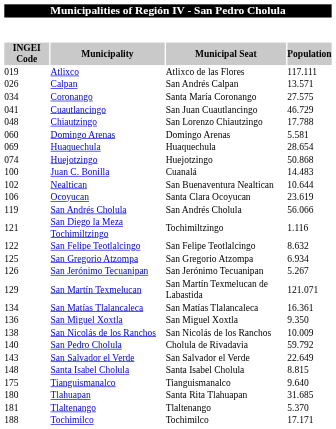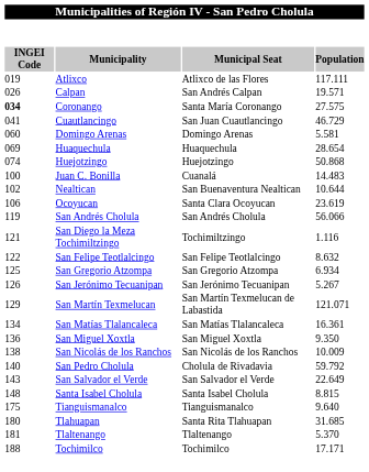 <table class="toc" cellpadding=0 cellspacing=2 width=500px style="float:center; margin: 0.5em 0.5em 0.5em 1em; padding: 0.5e text-align:left;clear:all; margin-left:3px; font-size:90%">
 <tr>
 <td colspan=4 style="background:#black; color:white; font-size:120%" align=center bgcolor="black"><strong>Municipalities of Región IV - San Pedro Cholula</strong></td>
 </tr>
 <tr>
 <td colspan=4 align=center valign=center bgcolor="white"><br><br></td>
 </tr>
 <tr>
 <td style="background:#C9C9C9;" align=center><strong>INGEI Code</strong></td>
 <td style="background:#C9C9C9;" align=center><strong>Municipality</strong></td>
 <td style="background:#C9C9C9;" align=center><strong>Municipal Seat</strong></td>
 <td style="background:#C9C9C9;" align=center><strong>Population</strong></td>
 </tr>
 <tr>
 <td>019</td>
 <td><a href='#'>Atlixco</a></td>
 <td>Atlixco de las Flores</td>
 <td>117.111</td>
 </tr>
 <tr>
 <td>026</td>
 <td><a href='#'>Calpan</a></td>
 <td>San Andrés Calpan</td>
-<td>13.571</td>
+<td>19.571</td>
 </tr>
 <tr>
-<td>034</td>
+<td><strong>034</strong></td>
 <td><a href='#'>Coronango</a></td>
 <td>Santa María Coronango</td>
 <td>27.575</td>
 </tr>
 <tr>
 <td>041</td>
 <td><a href='#'>Cuautlancingo</a></td>
 <td>San Juan Cuautlancingo</td>
 <td>46.729</td>
-</tr>
-<tr>
-<td>048</td>
-<td><a href='#'>Chiautzingo</a></td>
-<td>San Lorenzo Chiautzingo</td>
-<td>17.788</td>
 </tr>
 <tr>
 <td>060</td>
 <td><a href='#'>Domingo Arenas</a></td>
 <td>Domingo Arenas</td>
 <td>5.581</td>
 </tr>
 <tr>
 <td>069</td>
 <td><a href='#'>Huaquechula</a></td>
 <td>Huaquechula</td>
 <td>28.654</td>
 </tr>
 <tr>
 <td>074</td>
 <td><a href='#'>Huejotzingo</a></td>
 <td>Huejotzingo</td>
 <td>50.868</td>
 </tr>
 <tr>
 <td>100</td>
 <td><a href='#'>Juan C. Bonilla</a></td>
 <td>Cuanalá</td>
 <td>14.483</td>
 </tr>
 <tr>
 <td>102</td>
 <td><a href='#'>Nealtican</a></td>
 <td>San Buenaventura Nealtican</td>
 <td>10.644</td>
 </tr>
 <tr>
 <td>106</td>
 <td><a href='#'>Ocoyucan</a></td>
 <td>Santa Clara Ocoyucan</td>
 <td>23.619</td>
 </tr>
 <tr>
 <td>119</td>
 <td><a href='#'>San Andrés Cholula</a></td>
 <td>San Andrés Cholula</td>
 <td>56.066</td>
 </tr>
 <tr>
 <td>121</td>
 <td><a href='#'>San Diego la Meza Tochimiltzingo</a></td>
 <td>Tochimiltzingo</td>
 <td>1.116</td>
 </tr>
 <tr>
 <td>122</td>
 <td><a href='#'>San Felipe Teotlalcingo</a></td>
 <td>San Felipe Teotlalcingo</td>
 <td>8.632</td>
 </tr>
 <tr>
 <td>125</td>
 <td><a href='#'>San Gregorio Atzompa</a></td>
 <td>San Gregorio Atzompa</td>
 <td>6.934</td>
 </tr>
 <tr>
 <td>126</td>
 <td><a href='#'>San Jerónimo Tecuanipan</a></td>
 <td>San Jerónimo Tecuanipan</td>
 <td>5.267</td>
 </tr>
 <tr>
 <td>129</td>
 <td><a href='#'>San Martín Texmelucan</a></td>
 <td>San Martín Texmelucan de Labastida</td>
 <td>121.071</td>
 </tr>
 <tr>
 <td>134</td>
 <td><a href='#'>San Matías Tlalancaleca</a></td>
 <td>San Matías Tlalancaleca</td>
 <td>16.361</td>
 </tr>
 <tr>
 <td>136</td>
 <td><a href='#'>San Miguel Xoxtla</a></td>
 <td>San Miguel Xoxtla</td>
 <td>9.350</td>
 </tr>
 <tr>
 <td>138</td>
 <td><a href='#'>San Nicolás de los Ranchos</a></td>
 <td>San Nicolás de los Ranchos</td>
 <td>10.009</td>
 </tr>
 <tr>
 <td>140</td>
 <td><a href='#'>San Pedro Cholula</a></td>
 <td>Cholula de Rivadavia</td>
 <td>59.792</td>
 </tr>
 <tr>
 <td>143</td>
 <td><a href='#'>San Salvador el Verde</a></td>
 <td>San Salvador el Verde</td>
 <td>22.649</td>
 </tr>
 <tr>
 <td>148</td>
 <td><a href='#'>Santa Isabel Cholula</a></td>
 <td>Santa Isabel Cholula</td>
 <td>8.815</td>
 </tr>
 <tr>
 <td>175</td>
 <td><a href='#'>Tianguismanalco</a></td>
 <td>Tianguismanalco</td>
 <td>9.640</td>
 </tr>
 <tr>
 <td>180</td>
 <td><a href='#'>Tlahuapan</a></td>
 <td>Santa Rita Tlahuapan</td>
 <td>31.685</td>
 </tr>
 <tr>
 <td>181</td>
 <td><a href='#'>Tlaltenango</a></td>
 <td>Tlaltenango</td>
 <td>5.370</td>
 </tr>
 <tr>
 <td>188</td>
 <td><a href='#'>Tochimilco</a></td>
 <td>Tochimilco</td>
 <td>17.171</td>
 </tr>
 <tr>
 </tr>
 </table>
